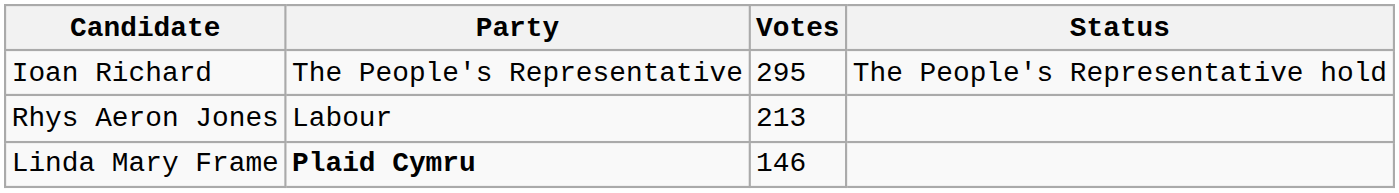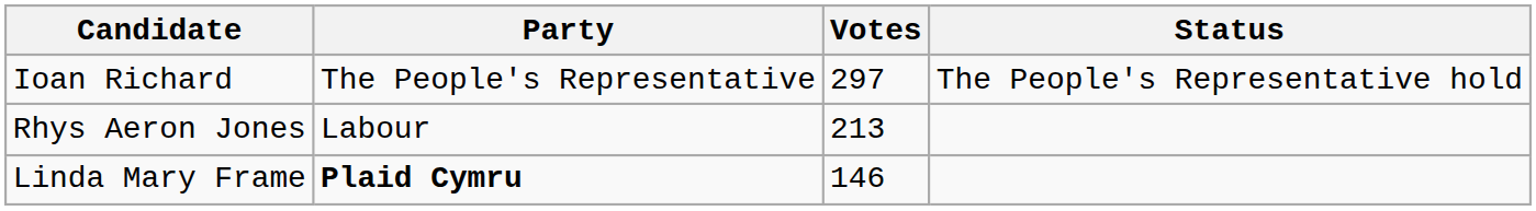 <table class="wikitable sortable">
 <tr>
 <th>Candidate</th>
 <th>Party</th>
 <th>Votes</th>
 <th>Status</th>
 </tr>
 <tr>
 <td>Ioan Richard</td>
 <td>The People's Representative</td>
-<td>295</td>
+<td>297</td>
 <td>The People's Representative hold</td>
 </tr>
 <tr>
 <td>Rhys Aeron Jones</td>
 <td>Labour</td>
 <td>213</td>
 <td></td>
 </tr>
 <tr>
 <td>Linda Mary Frame</td>
 <td><strong>Plaid Cymru</strong></td>
 <td>146</td>
 <td></td>
 </tr>
 </table>
